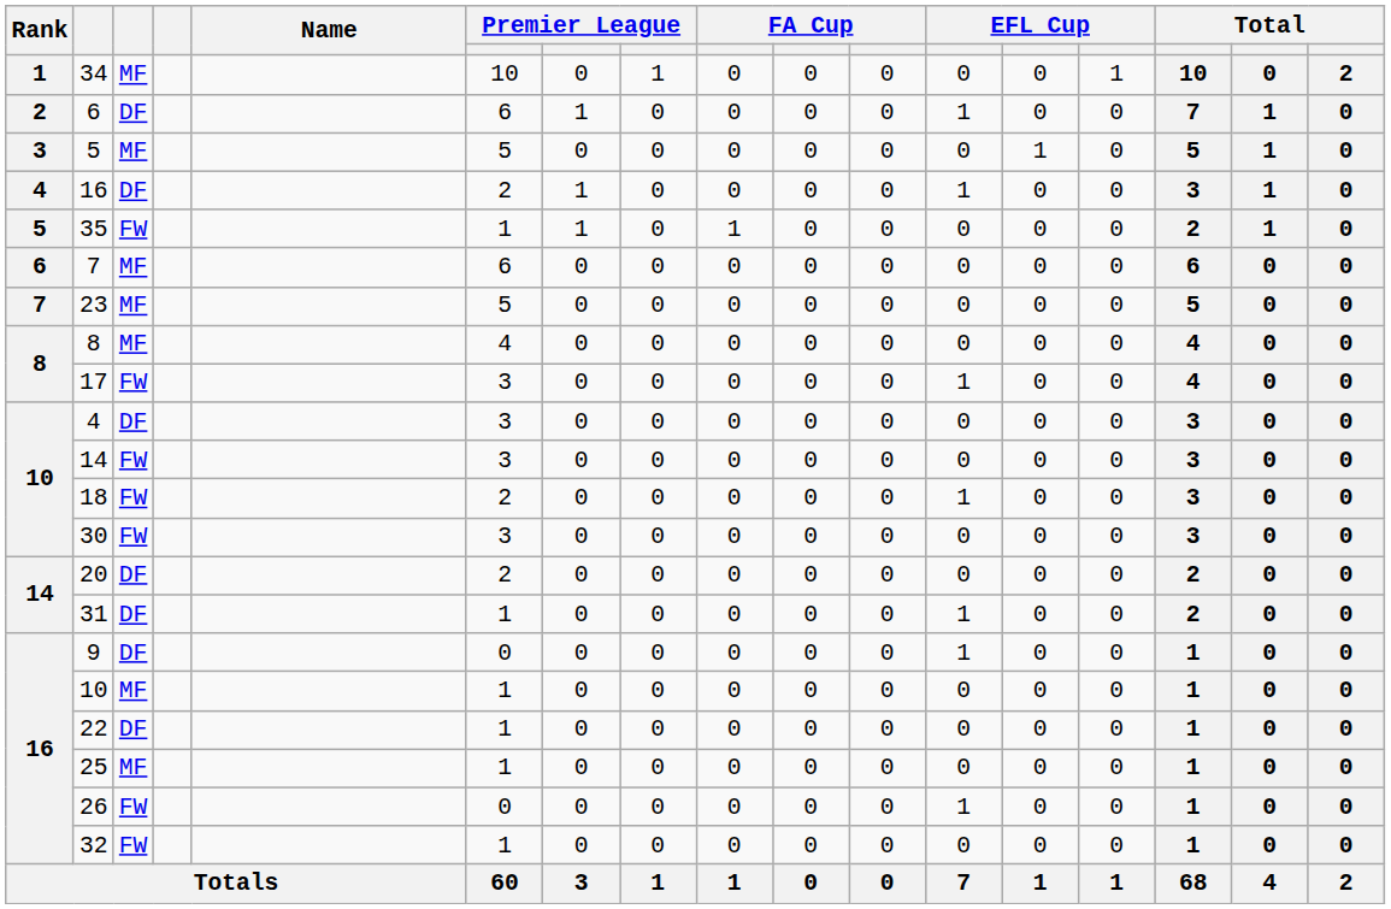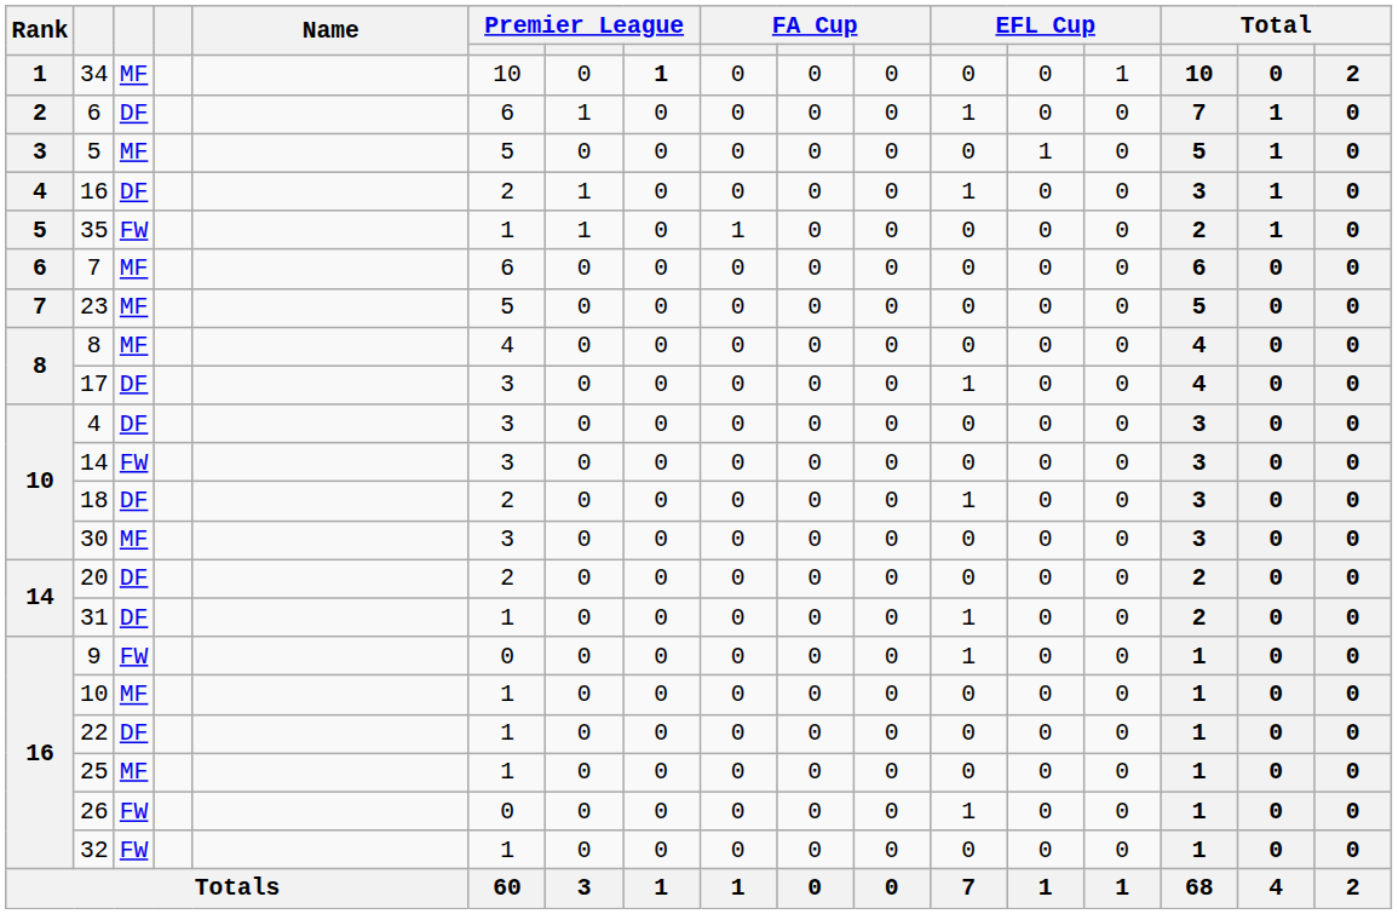 <table class="wikitable sortable" style="text-align:center;">
 <tr>
 <th rowspan="2" width="15">Rank</th>
 <th rowspan="2" width="15"></th>
 <th rowspan="2" width="15"></th>
 <th rowspan="2" width="15"></th>
 <th rowspan="2" width="145">Name</th>
 <th colspan="3" width="120"><a href='#'>Premier League</a></th>
 <th colspan="3" width="120"><a href='#'>FA Cup</a></th>
 <th colspan="3" width="120"><a href='#'>EFL Cup</a></th>
 <th colspan="3" width="120">Total</th>
 </tr>
 <tr>
 <th style="width:30px"></th>
 <th style="width:30px"></th>
 <th style="width:30px"></th>
 <th style="width:30px"></th>
 <th style="width:30px"></th>
 <th style="width:30px"></th>
 <th style="width:30px"></th>
 <th style="width:30px"></th>
 <th style="width:30px"></th>
 <th style="width:30px"></th>
 <th style="width:30px"></th>
 <th style="width:30px"></th>
 </tr>
 <tr>
 <th>1</th>
 <td>34</td>
 <td><a href='#'>MF</a></td>
 <td></td>
 <td align="left"><br></td>
 <td>10</td>
 <td>0</td>
-<td>1<br></td>
+<td><strong>1<br></strong></td>
 <td>0</td>
 <td>0</td>
 <td>0<br></td>
 <td>0</td>
 <td>0</td>
 <td>1<br></td>
 <th>10</th>
 <th>0</th>
 <th>2</th>
 </tr>
 <tr>
 <th>2</th>
 <td>6</td>
 <td><a href='#'>DF</a></td>
 <td></td>
 <td align="left"><br></td>
 <td>6</td>
 <td>1</td>
 <td>0<br></td>
 <td>0</td>
 <td>0</td>
 <td>0<br></td>
 <td>1</td>
 <td>0</td>
 <td>0<br></td>
 <th>7</th>
 <th>1</th>
 <th>0</th>
 </tr>
 <tr>
 <th>3</th>
 <td>5</td>
 <td><a href='#'>MF</a></td>
 <td></td>
 <td align="left"><br></td>
 <td>5</td>
 <td>0</td>
 <td>0<br></td>
 <td>0</td>
 <td>0</td>
 <td>0<br></td>
 <td>0</td>
 <td>1</td>
 <td>0<br></td>
 <th>5</th>
 <th>1</th>
 <th>0</th>
 </tr>
 <tr>
 <th>4</th>
 <td>16</td>
 <td><a href='#'>DF</a></td>
 <td></td>
 <td align="left"><br></td>
 <td>2</td>
 <td>1</td>
 <td>0<br></td>
 <td>0</td>
 <td>0</td>
 <td>0<br></td>
 <td>1</td>
 <td>0</td>
 <td>0<br></td>
 <th>3</th>
 <th>1</th>
 <th>0</th>
 </tr>
 <tr>
 <th>5</th>
 <td>35</td>
 <td><a href='#'>FW</a></td>
 <td></td>
 <td align="left"><br></td>
 <td>1</td>
 <td>1</td>
 <td>0<br></td>
 <td>1</td>
 <td>0</td>
 <td>0<br></td>
 <td>0</td>
 <td>0</td>
 <td>0<br></td>
 <th>2</th>
 <th>1</th>
 <th>0</th>
 </tr>
 <tr>
 <th>6</th>
 <td>7</td>
 <td><a href='#'>MF</a></td>
 <td></td>
 <td align="left"><br></td>
 <td>6</td>
 <td>0</td>
 <td>0<br></td>
 <td>0</td>
 <td>0</td>
 <td>0<br></td>
 <td>0</td>
 <td>0</td>
 <td>0<br></td>
 <th>6</th>
 <th>0</th>
 <th>0</th>
 </tr>
 <tr>
 <th>7</th>
 <td>23</td>
 <td><a href='#'>MF</a></td>
 <td></td>
 <td align="left"><br></td>
 <td>5</td>
 <td>0</td>
 <td>0<br></td>
 <td>0</td>
 <td>0</td>
 <td>0<br></td>
 <td>0</td>
 <td>0</td>
 <td>0<br></td>
 <th>5</th>
 <th>0</th>
 <th>0</th>
 </tr>
 <tr>
 <th rowspan="2">8</th>
 <td>8</td>
 <td><a href='#'>MF</a></td>
 <td></td>
 <td align="left"><br></td>
 <td>4</td>
 <td>0</td>
 <td>0<br></td>
 <td>0</td>
 <td>0</td>
 <td>0<br></td>
 <td>0</td>
 <td>0</td>
 <td>0<br></td>
 <th>4</th>
 <th>0</th>
 <th>0</th>
 </tr>
 <tr>
 <td>17</td>
-<td><a href='#'>FW</a></td>
+<td><a href='#'>DF</a></td>
 <td></td>
 <td align="left"><br></td>
 <td>3</td>
 <td>0</td>
 <td>0<br></td>
 <td>0</td>
 <td>0</td>
 <td>0<br></td>
 <td>1</td>
 <td>0</td>
 <td>0<br></td>
 <th>4</th>
 <th>0</th>
 <th>0</th>
 </tr>
 <tr>
 <th rowspan="4">10</th>
 <td>4</td>
 <td><a href='#'>DF</a></td>
 <td></td>
 <td align="left"><br></td>
 <td>3</td>
 <td>0</td>
 <td>0<br></td>
 <td>0</td>
 <td>0</td>
 <td>0<br></td>
 <td>0</td>
 <td>0</td>
 <td>0<br></td>
 <th>3</th>
 <th>0</th>
 <th>0</th>
 </tr>
 <tr>
 <td>14</td>
 <td><a href='#'>FW</a></td>
 <td></td>
 <td align="left"><br></td>
 <td>3</td>
 <td>0</td>
 <td>0<br></td>
 <td>0</td>
 <td>0</td>
 <td>0<br></td>
 <td>0</td>
 <td>0</td>
 <td>0<br></td>
 <th>3</th>
 <th>0</th>
 <th>0</th>
 </tr>
 <tr>
 <td>18</td>
-<td><a href='#'>FW</a></td>
+<td><a href='#'>DF</a></td>
 <td></td>
 <td align="left"><br></td>
 <td>2</td>
 <td>0</td>
 <td>0<br></td>
 <td>0</td>
 <td>0</td>
 <td>0<br></td>
 <td>1</td>
 <td>0</td>
 <td>0<br></td>
 <th>3</th>
 <th>0</th>
 <th>0</th>
 </tr>
 <tr>
 <td>30</td>
-<td><a href='#'>FW</a></td>
+<td><a href='#'>MF</a></td>
 <td></td>
 <td align="left"><br></td>
 <td>3</td>
 <td>0</td>
 <td>0<br></td>
 <td>0</td>
 <td>0</td>
 <td>0<br></td>
 <td>0</td>
 <td>0</td>
 <td>0<br></td>
 <th>3</th>
 <th>0</th>
 <th>0</th>
 </tr>
 <tr>
 <th rowspan="2">14</th>
 <td>20</td>
 <td><a href='#'>DF</a></td>
 <td></td>
 <td align="left"><br></td>
 <td>2</td>
 <td>0</td>
 <td>0<br></td>
 <td>0</td>
 <td>0</td>
 <td>0<br></td>
 <td>0</td>
 <td>0</td>
 <td>0<br></td>
 <th>2</th>
 <th>0</th>
 <th>0</th>
 </tr>
 <tr>
 <td>31</td>
 <td><a href='#'>DF</a></td>
 <td></td>
 <td align="left"><br></td>
 <td>1</td>
 <td>0</td>
 <td>0<br></td>
 <td>0</td>
 <td>0</td>
 <td>0<br></td>
 <td>1</td>
 <td>0</td>
 <td>0<br></td>
 <th>2</th>
 <th>0</th>
 <th>0</th>
 </tr>
 <tr>
 <th rowspan="6">16</th>
 <td>9</td>
-<td><a href='#'>DF</a></td>
+<td><a href='#'>FW</a></td>
 <td></td>
 <td align="left"><br></td>
 <td>0</td>
 <td>0</td>
 <td>0<br></td>
 <td>0</td>
 <td>0</td>
 <td>0<br></td>
 <td>1</td>
 <td>0</td>
 <td>0<br></td>
 <th>1</th>
 <th>0</th>
 <th>0</th>
 </tr>
 <tr>
 <td>10</td>
 <td><a href='#'>MF</a></td>
 <td></td>
 <td align="left"><br></td>
 <td>1</td>
 <td>0</td>
 <td>0<br></td>
 <td>0</td>
 <td>0</td>
 <td>0<br></td>
 <td>0</td>
 <td>0</td>
 <td>0<br></td>
 <th>1</th>
 <th>0</th>
 <th>0</th>
 </tr>
 <tr>
 <td>22</td>
 <td><a href='#'>DF</a></td>
 <td></td>
 <td align="left"><br></td>
 <td>1</td>
 <td>0</td>
 <td>0<br></td>
 <td>0</td>
 <td>0</td>
 <td>0<br></td>
 <td>0</td>
 <td>0</td>
 <td>0<br></td>
 <th>1</th>
 <th>0</th>
 <th>0</th>
 </tr>
 <tr>
 <td>25</td>
 <td><a href='#'>MF</a></td>
 <td></td>
 <td align="left"><br></td>
 <td>1</td>
 <td>0</td>
 <td>0<br></td>
 <td>0</td>
 <td>0</td>
 <td>0<br></td>
 <td>0</td>
 <td>0</td>
 <td>0<br></td>
 <th>1</th>
 <th>0</th>
 <th>0</th>
 </tr>
 <tr>
 <td>26</td>
 <td><a href='#'>FW</a></td>
 <td></td>
 <td align="left"><br></td>
 <td>0</td>
 <td>0</td>
 <td>0<br></td>
 <td>0</td>
 <td>0</td>
 <td>0<br></td>
 <td>1</td>
 <td>0</td>
 <td>0<br></td>
 <th>1</th>
 <th>0</th>
 <th>0</th>
 </tr>
 <tr>
 <td>32</td>
 <td><a href='#'>FW</a></td>
 <td></td>
 <td align="left"><br></td>
 <td>1</td>
 <td>0</td>
 <td>0<br></td>
 <td>0</td>
 <td>0</td>
 <td>0<br></td>
 <td>0</td>
 <td>0</td>
 <td>0<br></td>
 <th>1</th>
 <th>0</th>
 <th>0</th>
 </tr>
 <tr>
 <th colspan="5">Totals</th>
 <th>60</th>
 <th>3</th>
 <th>1</th>
 <th>1</th>
 <th>0</th>
 <th>0</th>
 <th>7</th>
 <th>1</th>
 <th>1</th>
 <th>68</th>
 <th>4</th>
 <th>2</th>
 </tr>
 </table>
